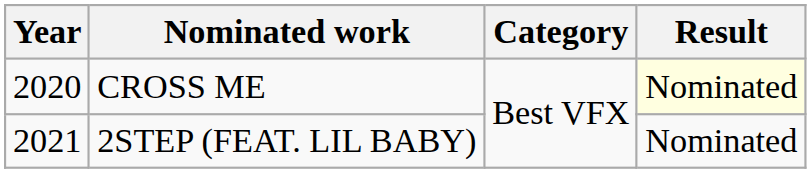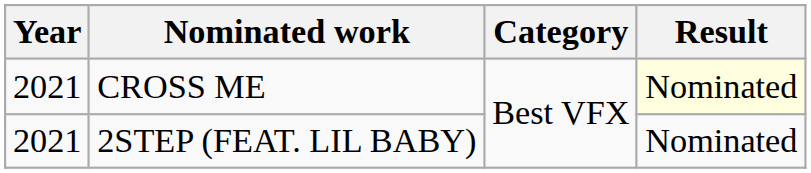 <table class="wikitable">
 <tr>
 <th>Year</th>
 <th>Nominated work</th>
 <th>Category</th>
 <th>Result</th>
 </tr>
 <tr>
-<td>2020</td>
+<td>2021</td>
 <td>CROSS ME</td>
 <td rowspan="2">Best VFX</td>
 <td style="background: lightyellow;">Nominated</td>
 </tr>
 <tr>
 <td>2021</td>
 <td>2STEP (FEAT. LIL BABY)</td>
 <td>Nominated</td>
 </tr>
 </table>
